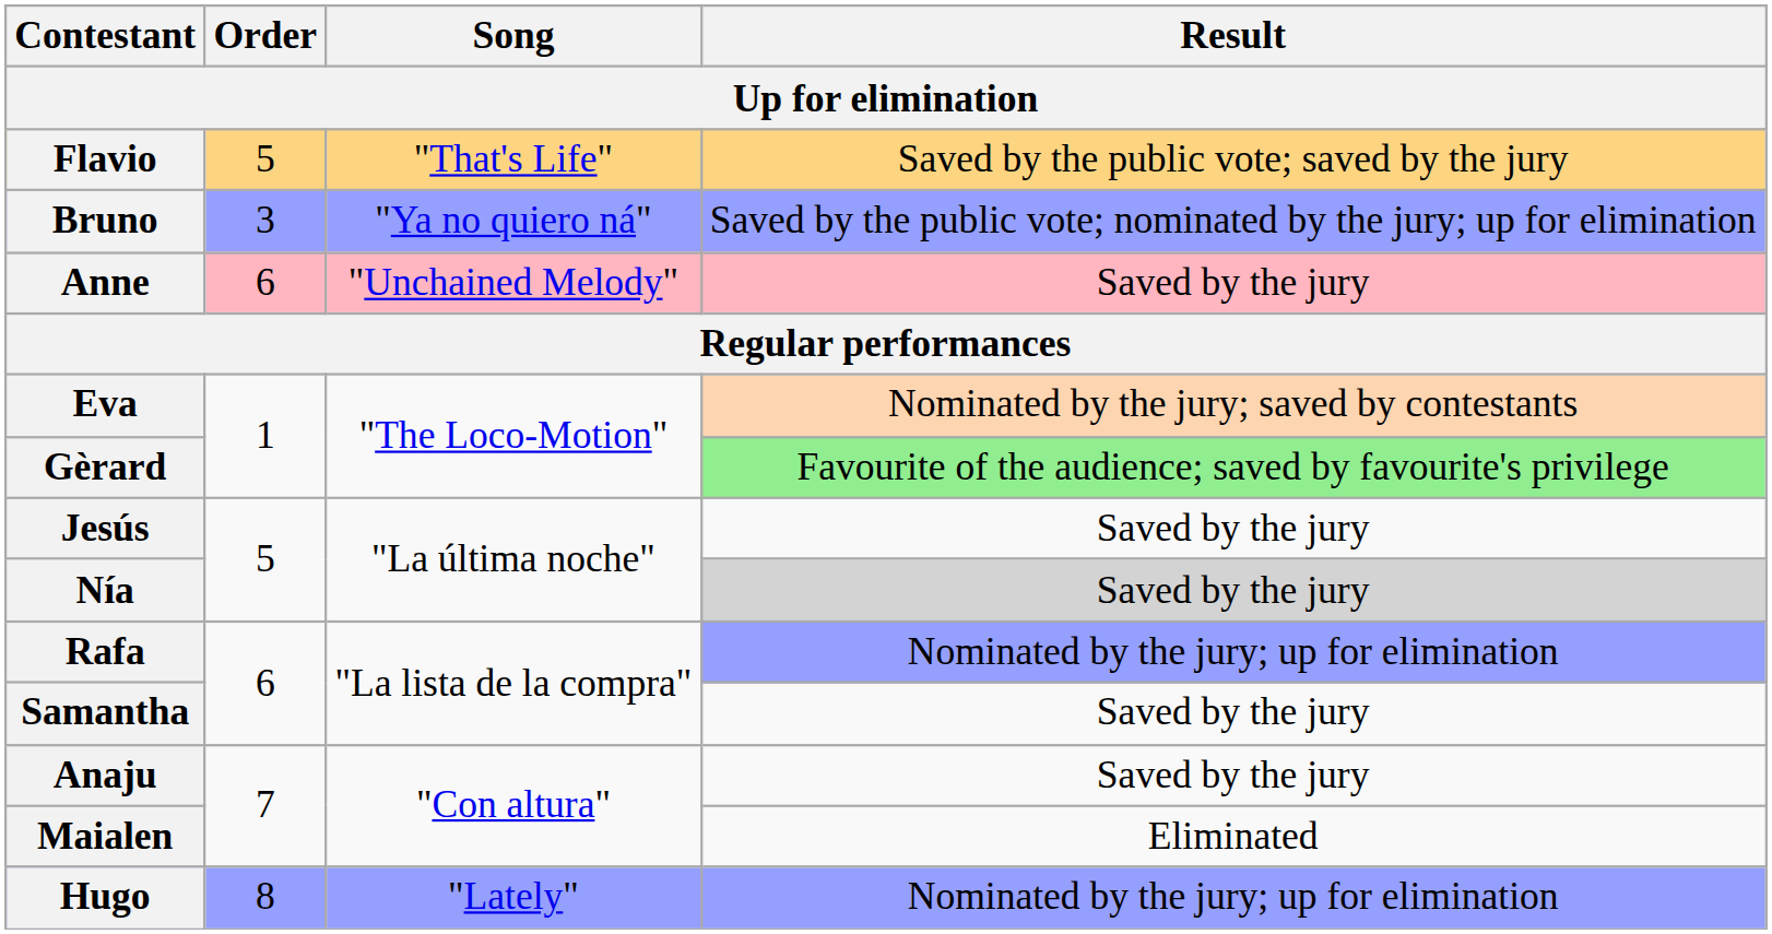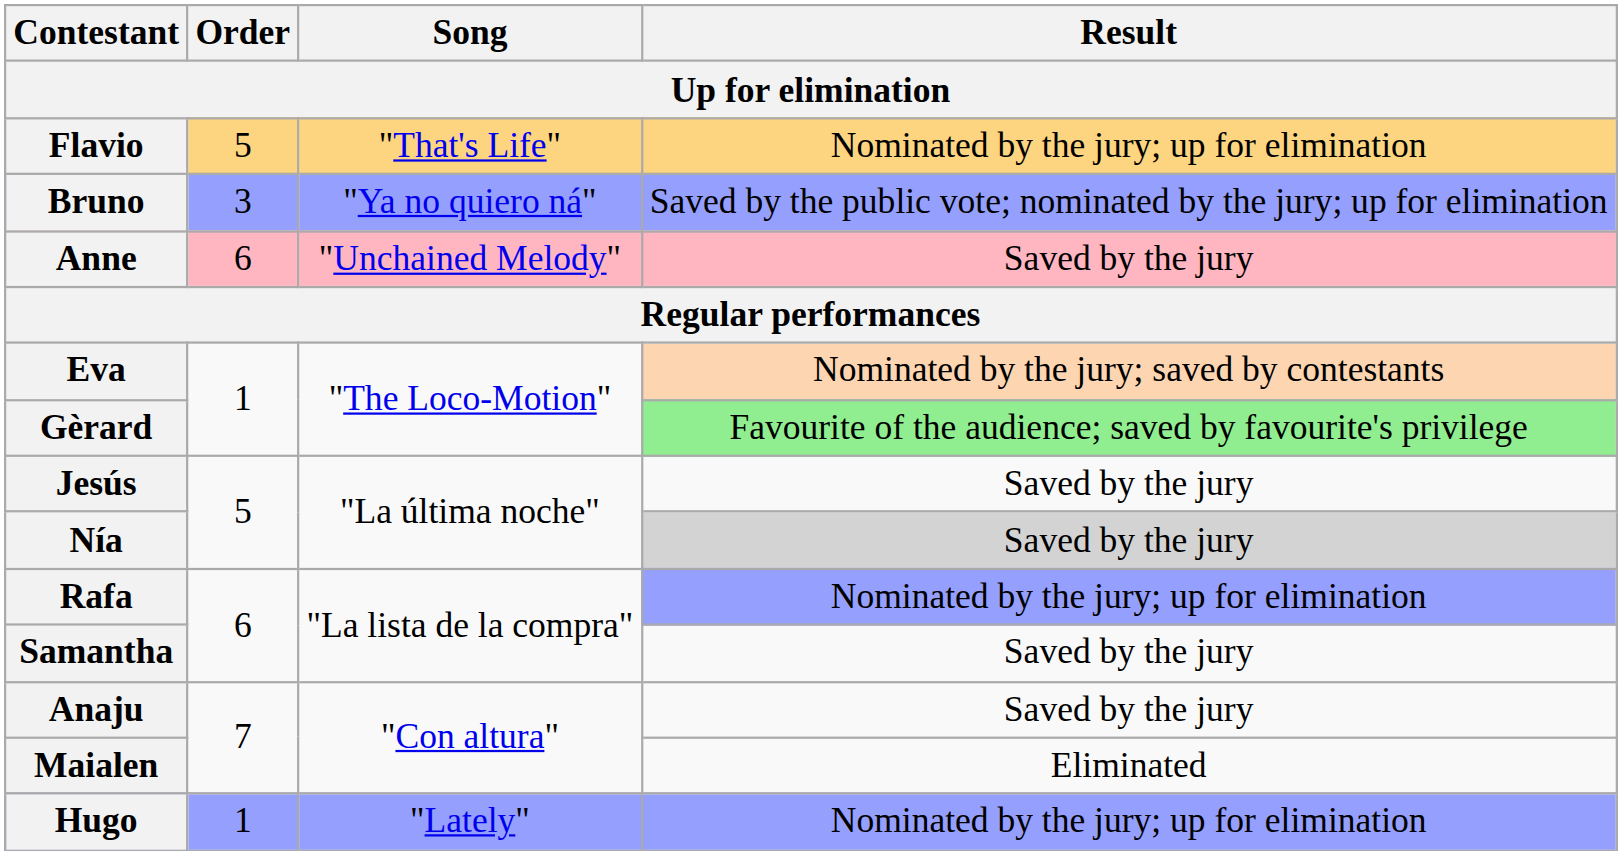 <table class="wikitable sortable plainrowheaders" style="text-align:center;">
 <tr>
 <th scope="col">Contestant</th>
 <th scope="col">Order</th>
 <th scope="col">Song</th>
 <th scope="col">Result</th>
 </tr>
 <tr>
 <th colspan="4">Up for elimination</th>
 </tr>
 <tr bgcolor=#fdd581>
 <th scope="row">Flavio</th>
 <td>5</td>
 <td>"<a href='#'>That's Life</a>"</td>
-<td>Saved by the public vote; saved by the jury</td>
+<td>Nominated by the jury; up for elimination</td>
 </tr>
 <tr bgcolor=#959ffd>
 <th scope="row">Bruno</th>
 <td>3</td>
 <td>"<a href='#'>Ya no quiero ná</a>"</td>
 <td>Saved by the public vote; nominated by the jury; up for elimination</td>
 </tr>
 <tr bgcolor=lightpink>
 <th scope="row">Anne</th>
 <td>6</td>
 <td>"<a href='#'>Unchained Melody</a>"</td>
 <td>Saved by the jury</td>
 </tr>
 <tr>
 <th colspan="4">Regular performances</th>
 </tr>
 <tr>
 <th scope="row">Eva</th>
 <td rowspan=2>1</td>
 <td rowspan=2>"<a href='#'>The Loco-Motion</a>"</td>
 <td bgcolor=#fdd5b1>Nominated by the jury; saved by contestants</td>
 </tr>
 <tr>
 <th scope="row">Gèrard</th>
 <td bgcolor=lightgreen>Favourite of the audience; saved by favourite's privilege</td>
 </tr>
 <tr>
 <th scope="row">Jesús</th>
 <td rowspan=2>5</td>
 <td rowspan=2>"La última noche"</td>
 <td>Saved by the jury</td>
 </tr>
 <tr>
 <th scope="row">Nía</th>
 <td style="background: lightgrey;">Saved by the jury</td>
 </tr>
 <tr>
 <th scope="row">Rafa</th>
 <td rowspan=2>6</td>
 <td rowspan=2>"La lista de la compra"</td>
 <td bgcolor=#959ffd>Nominated by the jury; up for elimination</td>
 </tr>
 <tr>
 <th scope="row">Samantha</th>
 <td>Saved by the jury</td>
 </tr>
 <tr>
 <th scope="row">Anaju</th>
 <td rowspan=2>7</td>
 <td rowspan=2>"<a href='#'>Con altura</a>"</td>
 <td>Saved by the jury</td>
 </tr>
 <tr>
 <th scope="row">Maialen</th>
 <td>Eliminated</td>
 </tr>
 <tr bgcolor=#959ffd>
 <th scope="row">Hugo</th>
-<td>8</td>
+<td>1</td>
 <td>"<a href='#'>Lately</a>"</td>
 <td>Nominated by the jury; up for elimination</td>
 </tr>
 </table>
